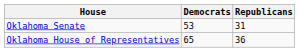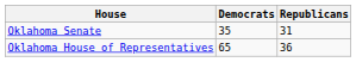 <table class=wikitable>
 <tr>
 <th>House</th>
 <th>Democrats</th>
 <th>Republicans</th>
 </tr>
 <tr>
 <td><a href='#'>Oklahoma Senate</a></td>
-<td>53</td>
+<td>35</td>
 <td>31</td>
 </tr>
 <tr>
 <td><a href='#'>Oklahoma House of Representatives</a></td>
 <td>65</td>
 <td>36</td>
 </tr>
 </table>
